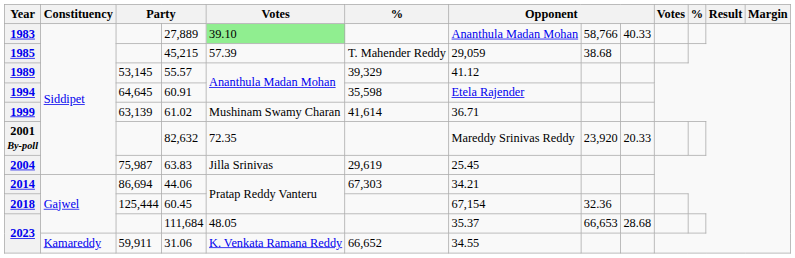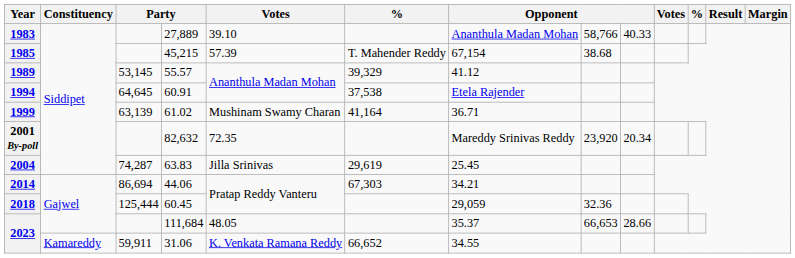 <table class="sortable wikitable">
 <tr>
 <th>Year</th>
 <th>Constituency</th>
 <th colspan="2">Party</th>
 <th>Votes</th>
 <th>%</th>
 <th colspan="3">Opponent</th>
 <th>Votes</th>
 <th>%</th>
 <th>Result</th>
 <th>Margin</th>
 </tr>
 <tr>
 <th><a href='#'>1983</a></th>
 <td rowspan=7><a href='#'>Siddipet</a></td>
 <td></td>
 <td>27,889</td>
-<td style="background: lightgreen;">39.10</td>
+<td>39.10</td>
 <td></td>
 <td><a href='#'>Ananthula Madan Mohan</a></td>
 <td>58,766</td>
 <td>40.33</td>
 <td></td>
 <td></td>
 </tr>
 <tr>
 <th><a href='#'>1985</a></th>
 <td></td>
 <td>45,215</td>
 <td>57.39</td>
 <td>T. Mahender Reddy</td>
-<td>29,059</td>
+<td>67,154</td>
 <td>38.68</td>
 <td></td>
 <td></td>
 </tr>
 <tr>
 <th><a href='#'>1989</a></th>
 <td>53,145</td>
 <td>55.57</td>
 <td rowspan=2><a href='#'>Ananthula Madan Mohan</a></td>
 <td>39,329</td>
 <td>41.12</td>
 <td></td>
 <td></td>
 </tr>
 <tr>
 <th><a href='#'>1994</a></th>
 <td>64,645</td>
 <td>60.91</td>
-<td>35,598</td>
+<td>37,538</td>
 <td><a href='#'>Etela Rajender</a></td>
 <td></td>
 <td></td>
 </tr>
 <tr>
 <th><a href='#'>1999</a></th>
 <td>63,139</td>
 <td>61.02</td>
 <td>Mushinam Swamy Charan</td>
-<td>41,614</td>
+<td>41,164</td>
 <td>36.71</td>
 <td></td>
 <td></td>
 </tr>
 <tr>
 <th>2001<br><small><em>By-poll</em></small></th>
 <td></td>
 <td>82,632</td>
 <td>72.35</td>
 <td></td>
 <td>Mareddy Srinivas Reddy</td>
 <td>23,920</td>
-<td>20.33</td>
+<td>20.34</td>
 <td></td>
 <td></td>
 </tr>
 <tr>
 <th><a href='#'>2004</a></th>
-<td>75,987</td>
+<td>74,287</td>
 <td>63.83</td>
 <td>Jilla Srinivas</td>
 <td>29,619</td>
 <td>25.45</td>
 <td></td>
 <td></td>
 </tr>
 <tr>
 <th><a href='#'>2014</a></th>
 <td rowspan=3><a href='#'>Gajwel</a></td>
 <td>86,694</td>
 <td>44.06</td>
 <td rowspan=2>Pratap Reddy Vanteru</td>
 <td>67,303</td>
 <td>34.21</td>
 <td></td>
 <td></td>
 </tr>
 <tr>
 <th><a href='#'>2018</a></th>
 <td>125,444</td>
 <td>60.45</td>
 <td></td>
-<td>67,154</td>
+<td>29,059</td>
 <td>32.36</td>
 <td></td>
 <td></td>
 </tr>
 <tr>
 <th rowspan=2><a href='#'>2023</a></th>
 <td></td>
 <td>111,684</td>
 <td>48.05</td>
 <td></td>
 <td>35.37</td>
 <td>66,653</td>
-<td>28.68</td>
+<td>28.66</td>
 <td></td>
 <td></td>
 </tr>
 <tr>
 <td><a href='#'>Kamareddy</a></td>
 <td>59,911</td>
 <td>31.06</td>
 <td><a href='#'>K. Venkata Ramana Reddy</a></td>
 <td>66,652</td>
 <td>34.55</td>
 <td></td>
 <td></td>
 </tr>
 </table>
